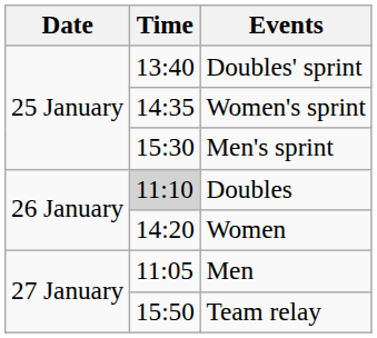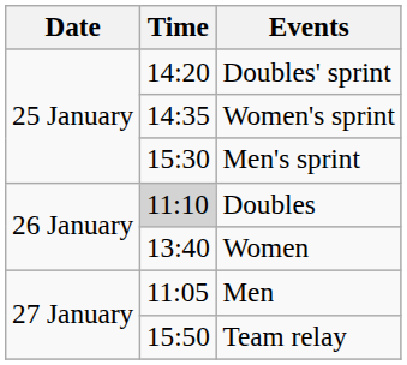 <table class="wikitable" border="1">
 <tr>
 <th>Date</th>
 <th>Time</th>
 <th>Events</th>
 </tr>
 <tr>
 <td rowspan=3>25 January</td>
-<td>13:40</td>
+<td>14:20</td>
 <td>Doubles' sprint</td>
 </tr>
 <tr>
 <td>14:35</td>
 <td>Women's sprint</td>
 </tr>
 <tr>
 <td>15:30</td>
 <td>Men's sprint</td>
 </tr>
 <tr>
 <td rowspan=2>26 January</td>
 <td style="background: lightgrey;">11:10</td>
 <td>Doubles</td>
 </tr>
 <tr>
-<td>14:20</td>
+<td>13:40</td>
 <td>Women</td>
 </tr>
 <tr>
 <td rowspan=2>27 January</td>
 <td>11:05</td>
 <td>Men</td>
 </tr>
 <tr>
 <td>15:50</td>
 <td>Team relay</td>
 </tr>
 </table>
